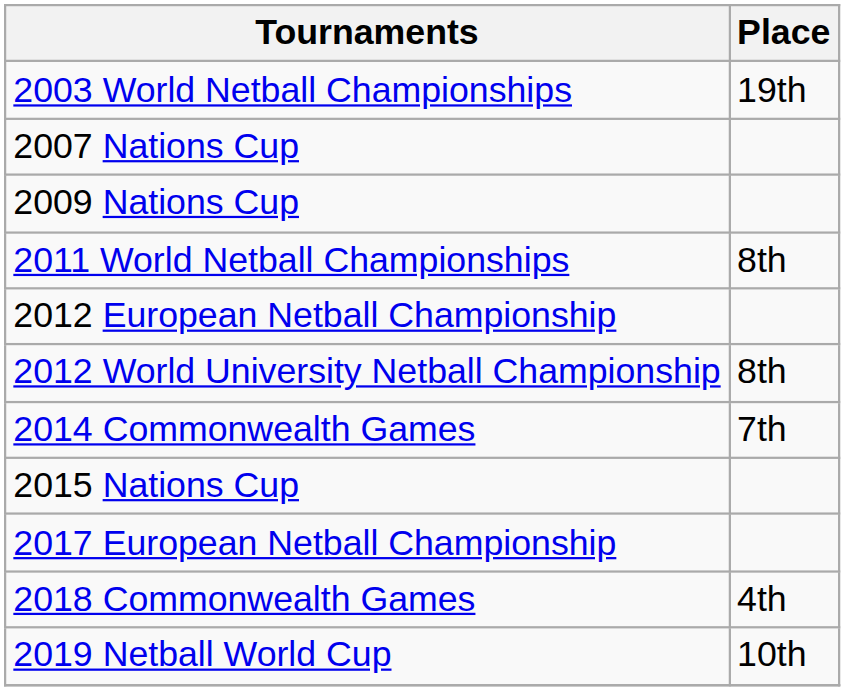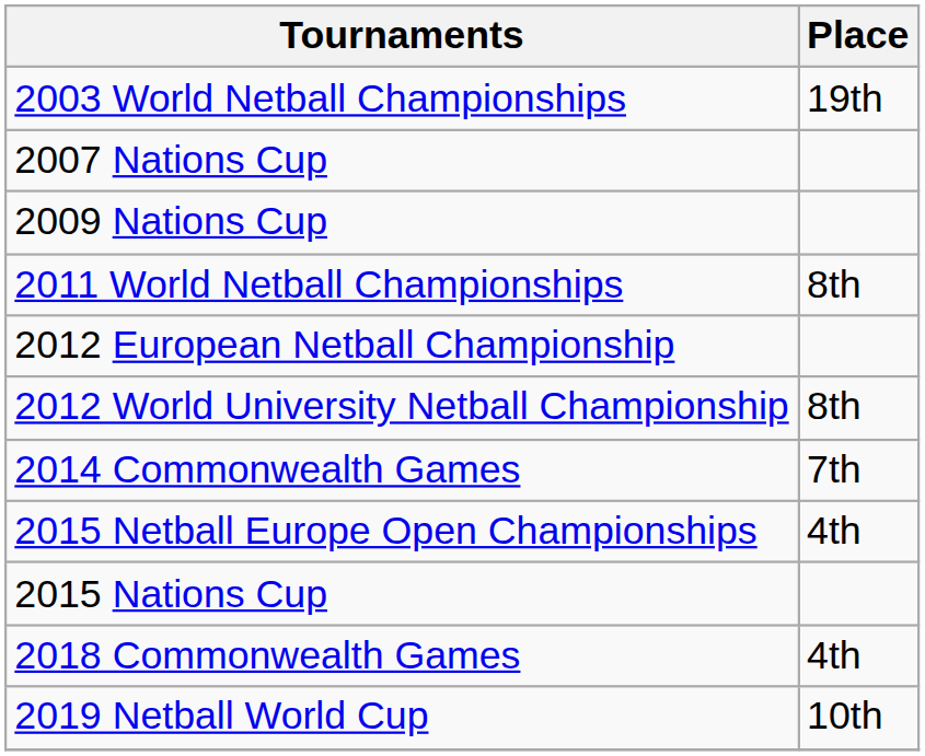 <table class="wikitable collapsible">
 <tr>
 <th>Tournaments</th>
 <th>Place</th>
 </tr>
 <tr>
 <td><a href='#'>2003 World Netball Championships</a></td>
 <td>19th</td>
 </tr>
 <tr>
 <td>2007 <a href='#'>Nations Cup</a></td>
 <td></td>
 </tr>
 <tr>
 <td>2009 <a href='#'>Nations Cup</a></td>
 <td></td>
 </tr>
 <tr>
 <td><a href='#'>2011 World Netball Championships</a></td>
 <td>8th</td>
 </tr>
 <tr>
 <td>2012 <a href='#'>European Netball Championship</a></td>
 <td></td>
 </tr>
 <tr>
 <td><a href='#'>2012 World University Netball Championship</a></td>
 <td>8th</td>
 </tr>
 <tr>
 <td><a href='#'>2014 Commonwealth Games</a></td>
 <td>7th</td>
 </tr>
 <tr>
-<td>2015 <a href='#'>Nations Cup</a></td>
-<td></td>
+<td><a href='#'>2015 Netball Europe Open Championships</a></td>
+<td>4th</td>
 </tr>
 <tr>
-<td><a href='#'>2017 European Netball Championship</a></td>
+<td>2015 <a href='#'>Nations Cup</a></td>
 <td></td>
 </tr>
 <tr>
 <td><a href='#'>2018 Commonwealth Games</a></td>
 <td>4th</td>
 </tr>
 <tr>
 <td><a href='#'>2019 Netball World Cup</a></td>
 <td>10th</td>
 </tr>
 <tr>
 </tr>
 </table>
